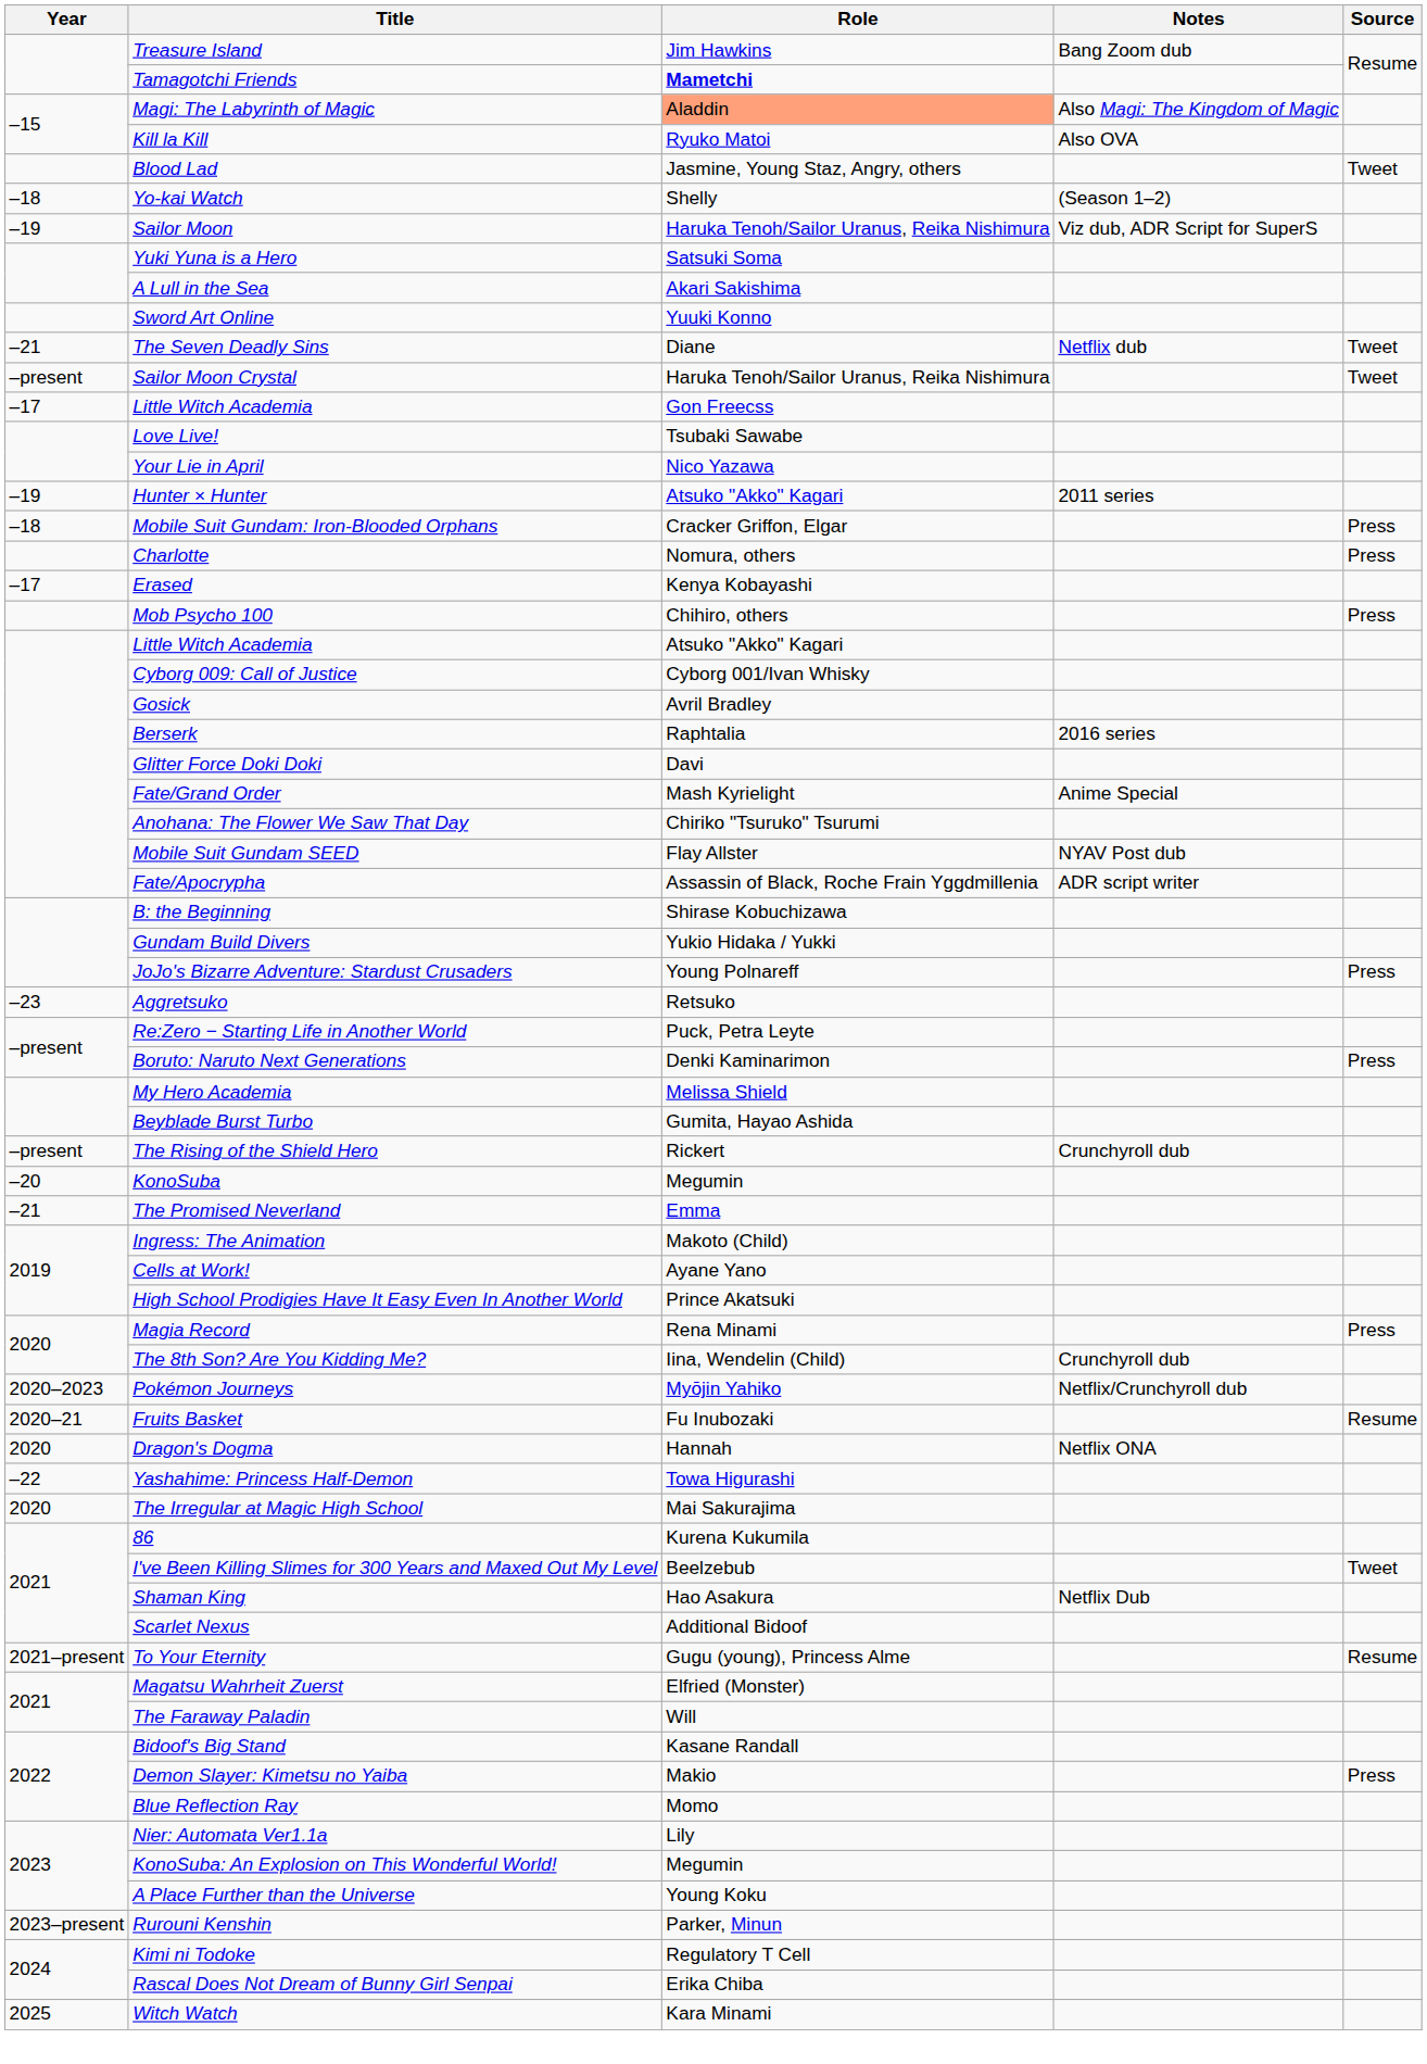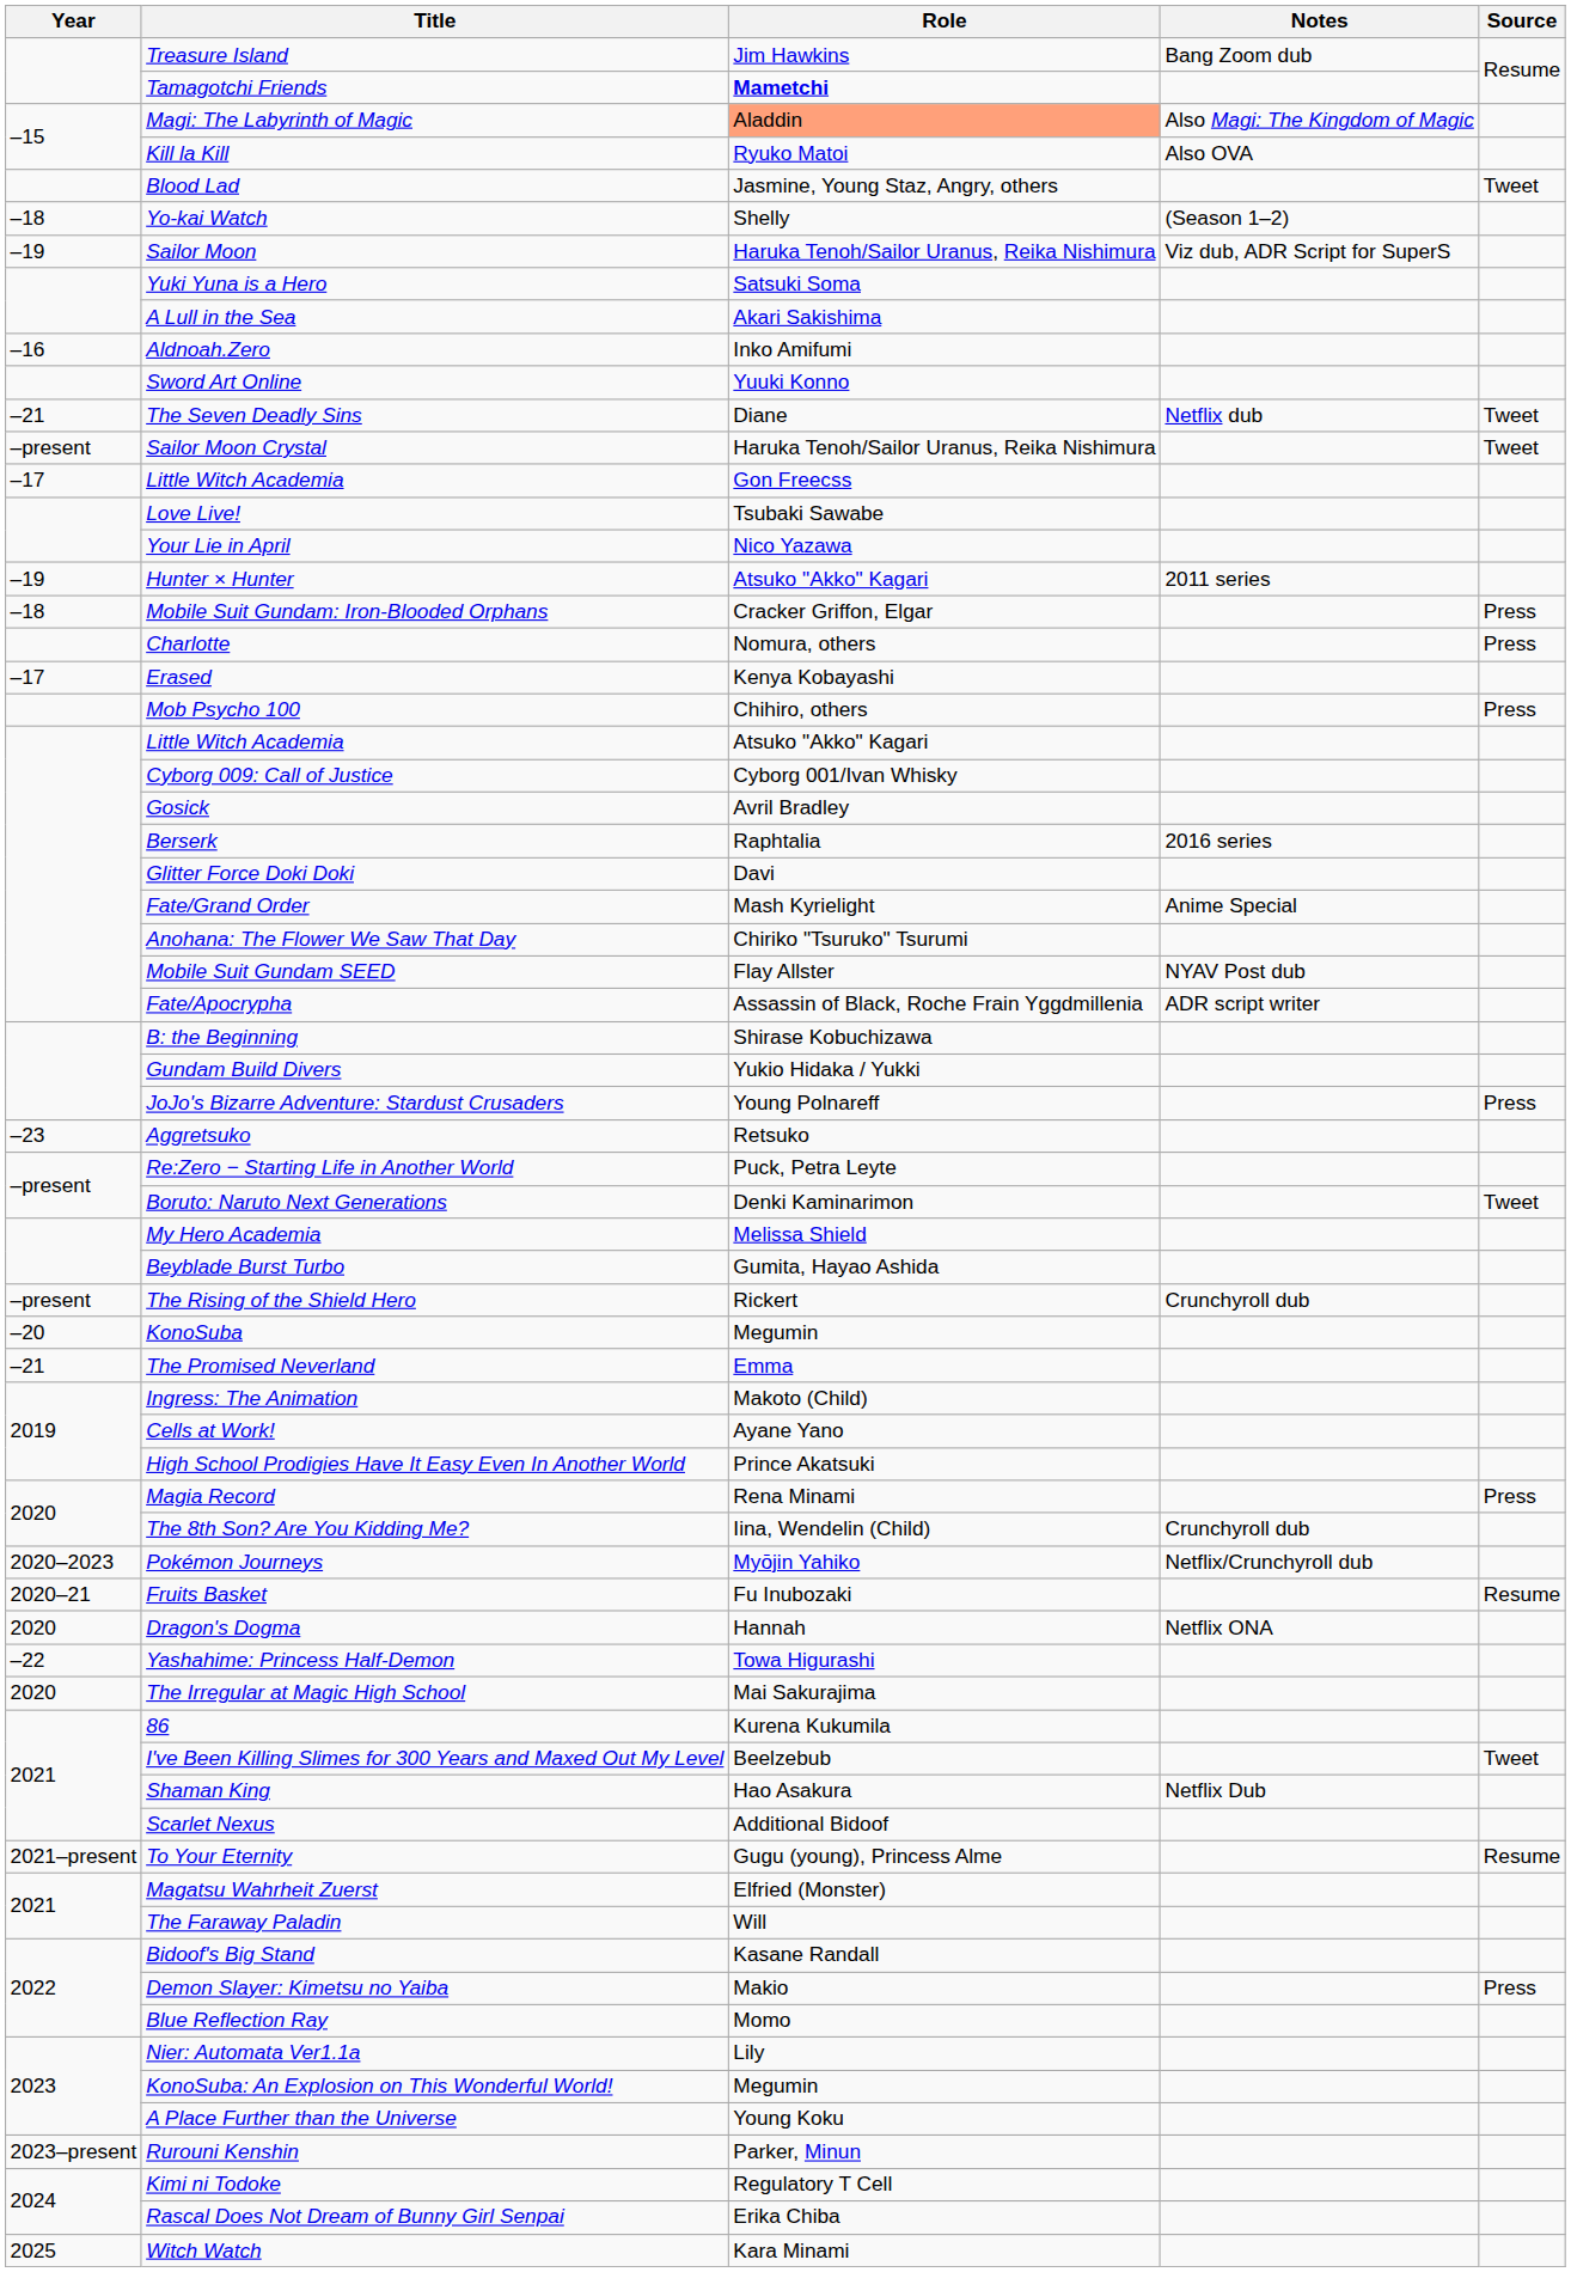 <table class="wikitable sortable plainrowheaders">
 <tr>
 <th>Year</th>
 <th>Title</th>
 <th>Role</th>
 <th class="unsortable">Notes</th>
 <th class="unsortable">Source</th>
 </tr>
 <tr>
 <td rowspan="2"></td>
 <td><em><a href='#'>Treasure Island</a></em></td>
 <td><a href='#'>Jim Hawkins</a></td>
 <td>Bang Zoom dub</td>
 <td rowspan="2">Resume</td>
 </tr>
 <tr>
 <td><em><a href='#'>Tamagotchi Friends</a></em></td>
 <td><strong><a href='#'>Mametchi</a></strong></td>
 <td></td>
 </tr>
 <tr>
 <td rowspan="2">–15</td>
 <td><em><a href='#'>Magi: The Labyrinth of Magic</a></em></td>
 <td style="background: lightsalmon;">Aladdin</td>
 <td>Also <em><a href='#'>Magi: The Kingdom of Magic</a></em></td>
 <td></td>
 </tr>
 <tr>
 <td><em><a href='#'>Kill la Kill</a></em></td>
 <td><a href='#'>Ryuko Matoi</a></td>
 <td>Also OVA</td>
 <td></td>
 </tr>
 <tr>
 <td></td>
 <td><em><a href='#'>Blood Lad</a></em></td>
 <td>Jasmine, Young Staz, Angry, others</td>
 <td> </td>
 <td>Tweet</td>
 </tr>
 <tr>
 <td>–18</td>
 <td><em><a href='#'>Yo-kai Watch</a></em></td>
 <td>Shelly</td>
 <td>(Season 1–2)</td>
 <td></td>
 </tr>
 <tr>
 <td>–19</td>
 <td><em><a href='#'>Sailor Moon</a></em></td>
 <td><a href='#'>Haruka Tenoh/Sailor Uranus</a>, <a href='#'>Reika Nishimura</a></td>
 <td>Viz dub, ADR Script for SuperS</td>
 <td></td>
 </tr>
 <tr>
 <td rowspan="2"></td>
 <td><em><a href='#'>Yuki Yuna is a Hero</a></em></td>
 <td><a href='#'>Satsuki Soma</a></td>
 <td> </td>
 <td></td>
 </tr>
 <tr>
 <td><em><a href='#'>A Lull in the Sea</a></em></td>
 <td><a href='#'>Akari Sakishima</a></td>
 <td> </td>
+<td></td>
+</tr>
+<tr>
+<td>–16</td>
+<td><em><a href='#'>Aldnoah.Zero</a></em></td>
+<td>Inko Amifumi</td>
+<td></td>
 <td></td>
 </tr>
 <tr>
 <td></td>
 <td><em><a href='#'>Sword Art Online</a></em></td>
 <td><a href='#'>Yuuki Konno</a></td>
 <td> </td>
 <td></td>
 </tr>
 <tr>
 <td>–21</td>
 <td><em><a href='#'>The Seven Deadly Sins</a></em></td>
 <td>Diane</td>
 <td><a href='#'>Netflix</a> dub</td>
 <td>Tweet</td>
 </tr>
 <tr>
 <td>–present</td>
 <td><em><a href='#'>Sailor Moon Crystal</a></em></td>
 <td>Haruka Tenoh/Sailor Uranus, Reika Nishimura</td>
 <td> </td>
 <td>Tweet</td>
 </tr>
 <tr>
 <td>–17</td>
 <td><em><a href='#'>Little Witch Academia</a></em></td>
 <td><a href='#'>Gon Freecss</a></td>
 <td> </td>
 <td></td>
 </tr>
 <tr>
 <td rowspan="2"></td>
 <td><em><a href='#'>Love Live!</a></em></td>
 <td>Tsubaki Sawabe</td>
 <td></td>
 <td></td>
 </tr>
 <tr>
 <td><em><a href='#'>Your Lie in April</a></em></td>
 <td><a href='#'>Nico Yazawa</a></td>
 <td></td>
 <td></td>
 </tr>
 <tr>
 <td>–19</td>
 <td><em><a href='#'>Hunter × Hunter</a></em></td>
 <td><a href='#'>Atsuko "Akko" Kagari</a></td>
 <td>2011 series</td>
 <td></td>
 </tr>
 <tr>
 <td>–18</td>
 <td><em><a href='#'>Mobile Suit Gundam: Iron-Blooded Orphans</a></em></td>
 <td>Cracker Griffon, Elgar</td>
 <td></td>
 <td>Press</td>
 </tr>
 <tr>
 <td></td>
 <td><em><a href='#'>Charlotte</a></em></td>
 <td>Nomura, others</td>
 <td></td>
 <td>Press</td>
 </tr>
 <tr>
 <td>–17</td>
 <td><em><a href='#'>Erased</a></em></td>
 <td>Kenya Kobayashi</td>
 <td></td>
 <td></td>
 </tr>
 <tr>
 <td></td>
 <td><em><a href='#'>Mob Psycho 100</a></em></td>
 <td>Chihiro, others</td>
 <td></td>
 <td>Press</td>
 </tr>
 <tr>
 <td rowspan="9"></td>
 <td><em><a href='#'>Little Witch Academia</a></em></td>
 <td>Atsuko "Akko" Kagari</td>
 <td></td>
 <td></td>
 </tr>
 <tr>
 <td><em><a href='#'>Cyborg 009: Call of Justice</a></em></td>
 <td>Cyborg 001/Ivan Whisky</td>
 <td></td>
 <td></td>
 </tr>
 <tr>
 <td><em><a href='#'>Gosick</a></em></td>
 <td>Avril Bradley</td>
 <td></td>
 <td></td>
 </tr>
 <tr>
 <td><em><a href='#'>Berserk</a></em></td>
 <td>Raphtalia</td>
 <td>2016 series</td>
 <td></td>
 </tr>
 <tr>
 <td><em><a href='#'>Glitter Force Doki Doki</a></em></td>
 <td>Davi</td>
 <td></td>
 <td></td>
 </tr>
 <tr>
 <td><em><a href='#'>Fate/Grand Order</a></em></td>
 <td>Mash Kyrielight</td>
 <td>Anime Special</td>
 <td></td>
 </tr>
 <tr>
 <td><em><a href='#'>Anohana: The Flower We Saw That Day</a></em></td>
 <td>Chiriko "Tsuruko" Tsurumi</td>
 <td></td>
 <td></td>
 </tr>
 <tr>
 <td><em><a href='#'>Mobile Suit Gundam SEED</a></em></td>
 <td>Flay Allster</td>
 <td>NYAV Post dub</td>
 <td></td>
 </tr>
 <tr>
 <td><em><a href='#'>Fate/Apocrypha</a></em></td>
 <td>Assassin of Black, Roche Frain Yggdmillenia</td>
 <td>ADR script writer</td>
 <td></td>
 </tr>
 <tr>
 <td rowspan="3"></td>
 <td><em><a href='#'>B: the Beginning</a></em></td>
 <td>Shirase Kobuchizawa</td>
 <td> </td>
 <td></td>
 </tr>
 <tr>
 <td><em><a href='#'>Gundam Build Divers</a></em></td>
 <td>Yukio Hidaka / Yukki</td>
 <td></td>
 <td></td>
 </tr>
 <tr>
 <td><em><a href='#'>JoJo's Bizarre Adventure: Stardust Crusaders</a></em></td>
 <td>Young Polnareff</td>
 <td></td>
 <td>Press</td>
 </tr>
 <tr>
 <td>–23</td>
 <td><em><a href='#'>Aggretsuko</a></em></td>
 <td>Retsuko</td>
 <td></td>
 <td></td>
 </tr>
 <tr>
 <td rowspan="2">–present</td>
 <td><em><a href='#'>Re:Zero − Starting Life in Another World</a></em></td>
 <td>Puck, Petra Leyte</td>
 <td></td>
 <td></td>
 </tr>
 <tr>
 <td><em><a href='#'>Boruto: Naruto Next Generations</a></em></td>
 <td>Denki Kaminarimon</td>
 <td></td>
-<td>Press</td>
+<td>Tweet</td>
 </tr>
 <tr>
 <td rowspan="2"></td>
 <td><em><a href='#'>My Hero Academia</a></em></td>
 <td><a href='#'>Melissa Shield</a></td>
 <td></td>
 <td></td>
 </tr>
 <tr>
 <td><em><a href='#'>Beyblade Burst Turbo</a></em></td>
 <td>Gumita, Hayao Ashida</td>
 <td></td>
 <td></td>
 </tr>
 <tr>
 <td>–present</td>
 <td><em><a href='#'>The Rising of the Shield Hero</a></em></td>
 <td>Rickert</td>
 <td>Crunchyroll dub</td>
 <td></td>
 </tr>
 <tr>
 <td>–20</td>
 <td><em><a href='#'>KonoSuba</a></em></td>
 <td>Megumin</td>
 <td></td>
 <td></td>
 </tr>
 <tr>
 <td>–21</td>
 <td><em><a href='#'>The Promised Neverland</a></em></td>
 <td><a href='#'>Emma</a></td>
 <td></td>
 <td></td>
 </tr>
 <tr>
 <td rowspan="3">2019</td>
 <td><em><a href='#'>Ingress: The Animation</a></em></td>
 <td>Makoto (Child)</td>
 <td></td>
 <td></td>
 </tr>
 <tr>
 <td><em><a href='#'>Cells at Work!</a></em></td>
 <td>Ayane Yano</td>
 <td></td>
 <td></td>
 </tr>
 <tr>
 <td><em><a href='#'>High School Prodigies Have It Easy Even In Another World</a></em></td>
 <td>Prince Akatsuki</td>
 <td></td>
 <td></td>
 </tr>
 <tr>
 <td rowspan="2">2020</td>
 <td><em><a href='#'>Magia Record</a></em></td>
 <td>Rena Minami</td>
 <td></td>
 <td>Press</td>
 </tr>
 <tr>
 <td><em><a href='#'>The 8th Son? Are You Kidding Me?</a></em></td>
 <td>Iina, Wendelin (Child)</td>
 <td>Crunchyroll dub</td>
 <td></td>
 </tr>
 <tr>
 <td>2020–2023</td>
 <td><em><a href='#'>Pokémon Journeys</a></em></td>
 <td><a href='#'>Myōjin Yahiko</a></td>
 <td>Netflix/Crunchyroll dub</td>
 <td></td>
 </tr>
 <tr>
 <td>2020–21</td>
 <td><em><a href='#'>Fruits Basket</a></em></td>
 <td>Fu Inubozaki</td>
 <td></td>
 <td>Resume</td>
 </tr>
 <tr>
 <td>2020</td>
 <td><em><a href='#'>Dragon's Dogma</a></em></td>
 <td>Hannah</td>
 <td>Netflix ONA</td>
 <td></td>
 </tr>
 <tr>
 <td>–22</td>
 <td><em><a href='#'>Yashahime: Princess Half-Demon</a></em></td>
 <td><a href='#'>Towa Higurashi</a></td>
 <td></td>
 <td></td>
 </tr>
 <tr>
 <td>2020</td>
 <td><em><a href='#'>The Irregular at Magic High School</a></em></td>
 <td>Mai Sakurajima</td>
 <td></td>
 <td></td>
 </tr>
 <tr>
 <td rowspan="4">2021</td>
 <td><em><a href='#'>86</a></em></td>
 <td>Kurena Kukumila</td>
 <td></td>
 <td></td>
 </tr>
 <tr>
 <td><em><a href='#'>I've Been Killing Slimes for 300 Years and Maxed Out My Level</a></em></td>
 <td>Beelzebub</td>
 <td></td>
 <td>Tweet</td>
 </tr>
 <tr>
 <td><em><a href='#'>Shaman King</a></em></td>
 <td>Hao Asakura</td>
 <td>Netflix Dub</td>
 <td></td>
 </tr>
 <tr>
 <td><em><a href='#'>Scarlet Nexus</a></em></td>
 <td>Additional Bidoof</td>
 <td></td>
 <td></td>
 </tr>
 <tr>
 <td>2021–present</td>
 <td><em><a href='#'>To Your Eternity</a></em></td>
 <td>Gugu (young), Princess Alme</td>
 <td></td>
 <td>Resume</td>
 </tr>
 <tr>
 <td rowspan="2">2021</td>
 <td><a href='#'><em>Magatsu Wahrheit Zuerst</em></a></td>
 <td>Elfried (Monster)</td>
 <td></td>
 <td></td>
 </tr>
 <tr>
 <td><em><a href='#'>The Faraway Paladin</a></em></td>
 <td>Will</td>
 <td></td>
 <td></td>
 </tr>
 <tr>
 <td rowspan="3">2022</td>
 <td><em><a href='#'>Bidoof's Big Stand</a></em></td>
 <td>Kasane Randall</td>
 <td></td>
 <td></td>
 </tr>
 <tr>
 <td><em><a href='#'>Demon Slayer: Kimetsu no Yaiba</a></em></td>
 <td>Makio</td>
 <td></td>
 <td>Press</td>
 </tr>
 <tr>
 <td><em><a href='#'>Blue Reflection Ray</a></em></td>
 <td>Momo</td>
 <td></td>
 <td></td>
 </tr>
 <tr>
 <td rowspan="3">2023</td>
 <td><em><a href='#'>Nier: Automata Ver1.1a</a></em></td>
 <td>Lily</td>
 <td></td>
 <td></td>
 </tr>
 <tr>
 <td><em><a href='#'>KonoSuba: An Explosion on This Wonderful World!</a></em></td>
 <td>Megumin</td>
 <td></td>
 <td></td>
 </tr>
 <tr>
 <td><em><a href='#'>A Place Further than the Universe</a></em></td>
 <td>Young Koku</td>
 <td></td>
 <td></td>
 </tr>
 <tr>
 <td>2023–present</td>
 <td><em><a href='#'>Rurouni Kenshin</a></em></td>
 <td>Parker, <a href='#'>Minun</a></td>
 <td></td>
 <td></td>
 </tr>
 <tr>
 <td rowspan="2">2024</td>
 <td><em><a href='#'>Kimi ni Todoke</a></em></td>
 <td>Regulatory T Cell</td>
 <td></td>
 <td></td>
 </tr>
 <tr>
 <td><em><a href='#'>Rascal Does Not Dream of Bunny Girl Senpai</a></em></td>
 <td>Erika Chiba</td>
 <td></td>
 <td></td>
 </tr>
 <tr>
 <td>2025</td>
 <td><em><a href='#'>Witch Watch</a></em></td>
 <td>Kara Minami</td>
 <td></td>
 <td></td>
 </tr>
 </table>
